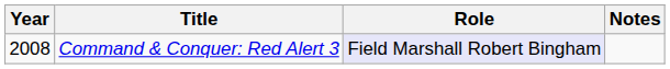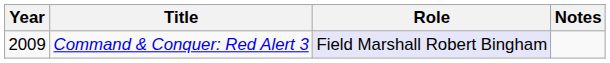 <table class="wikitable sortbale">
 <tr>
 <th>Year</th>
 <th>Title</th>
 <th>Role</th>
 <th>Notes</th>
 </tr>
 <tr>
-<td>2008</td>
+<td>2009</td>
 <td><em><a href='#'>Command & Conquer: Red Alert 3</a></em></td>
 <td style="background: lavender;">Field Marshall Robert Bingham</td>
 <td></td>
 </tr>
 </table>
